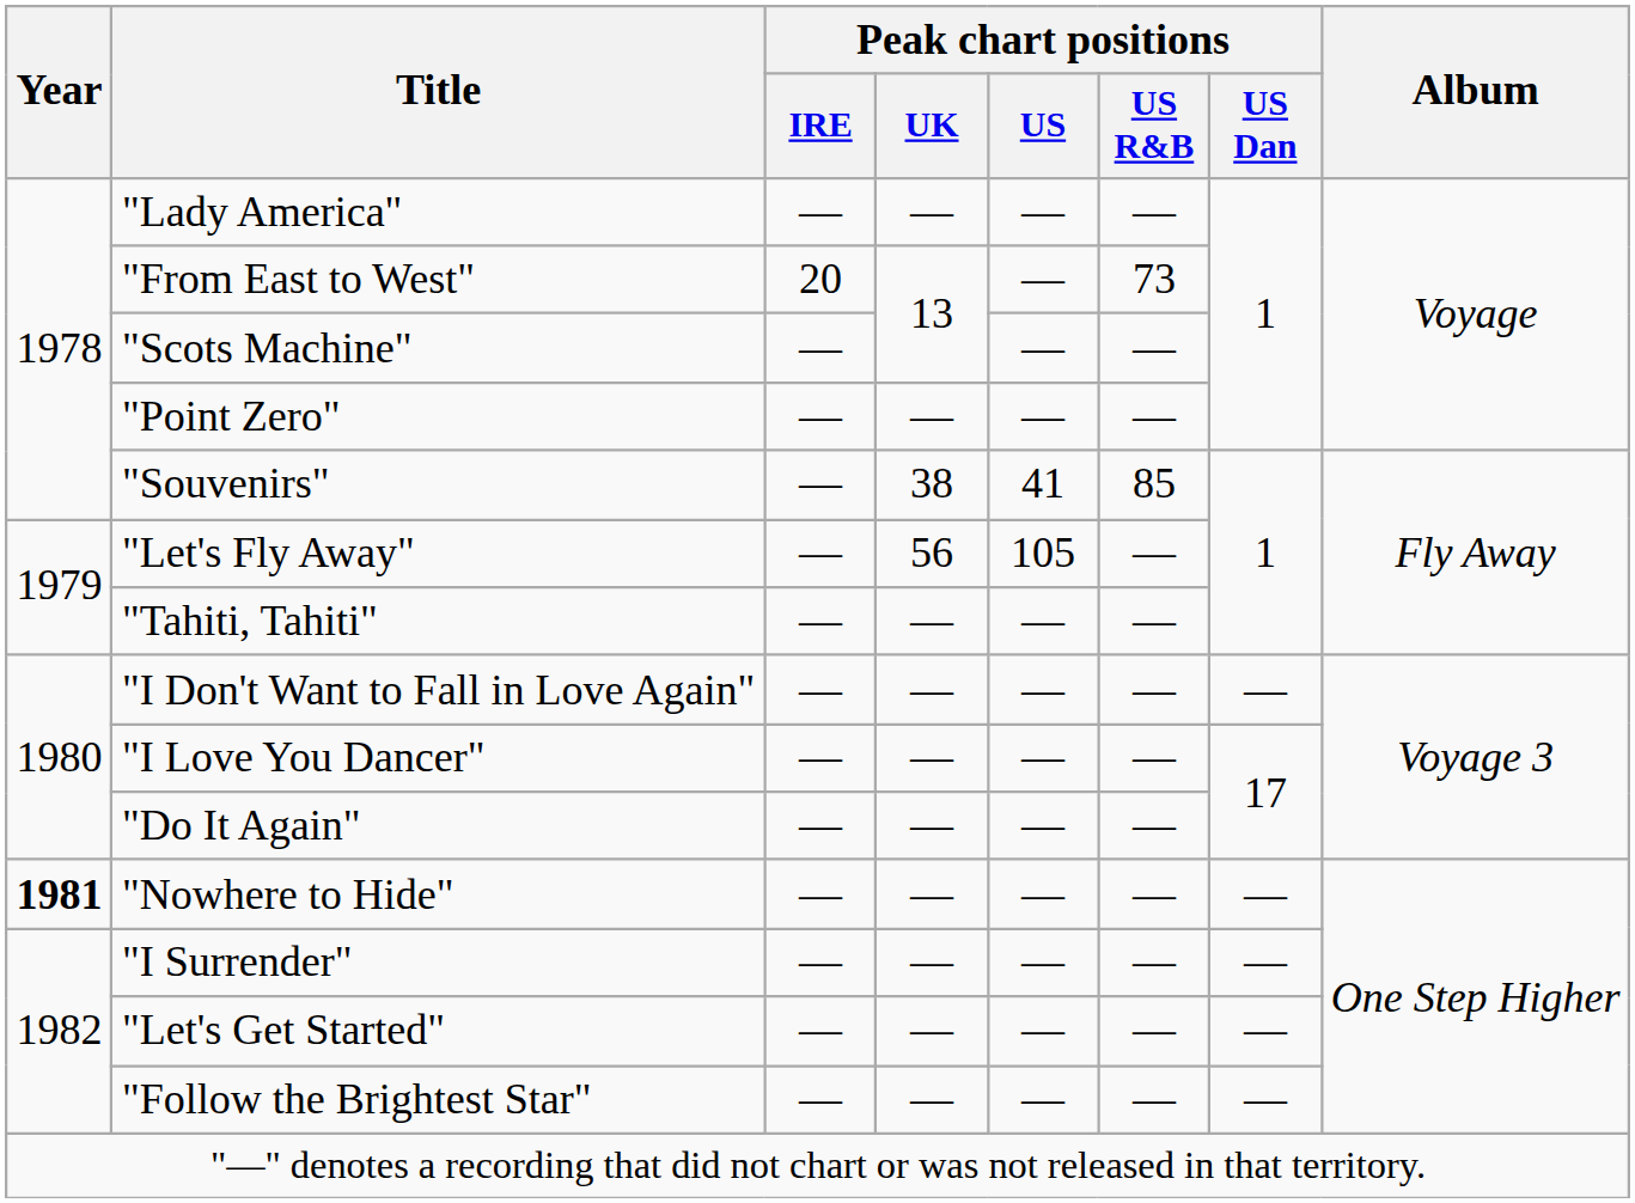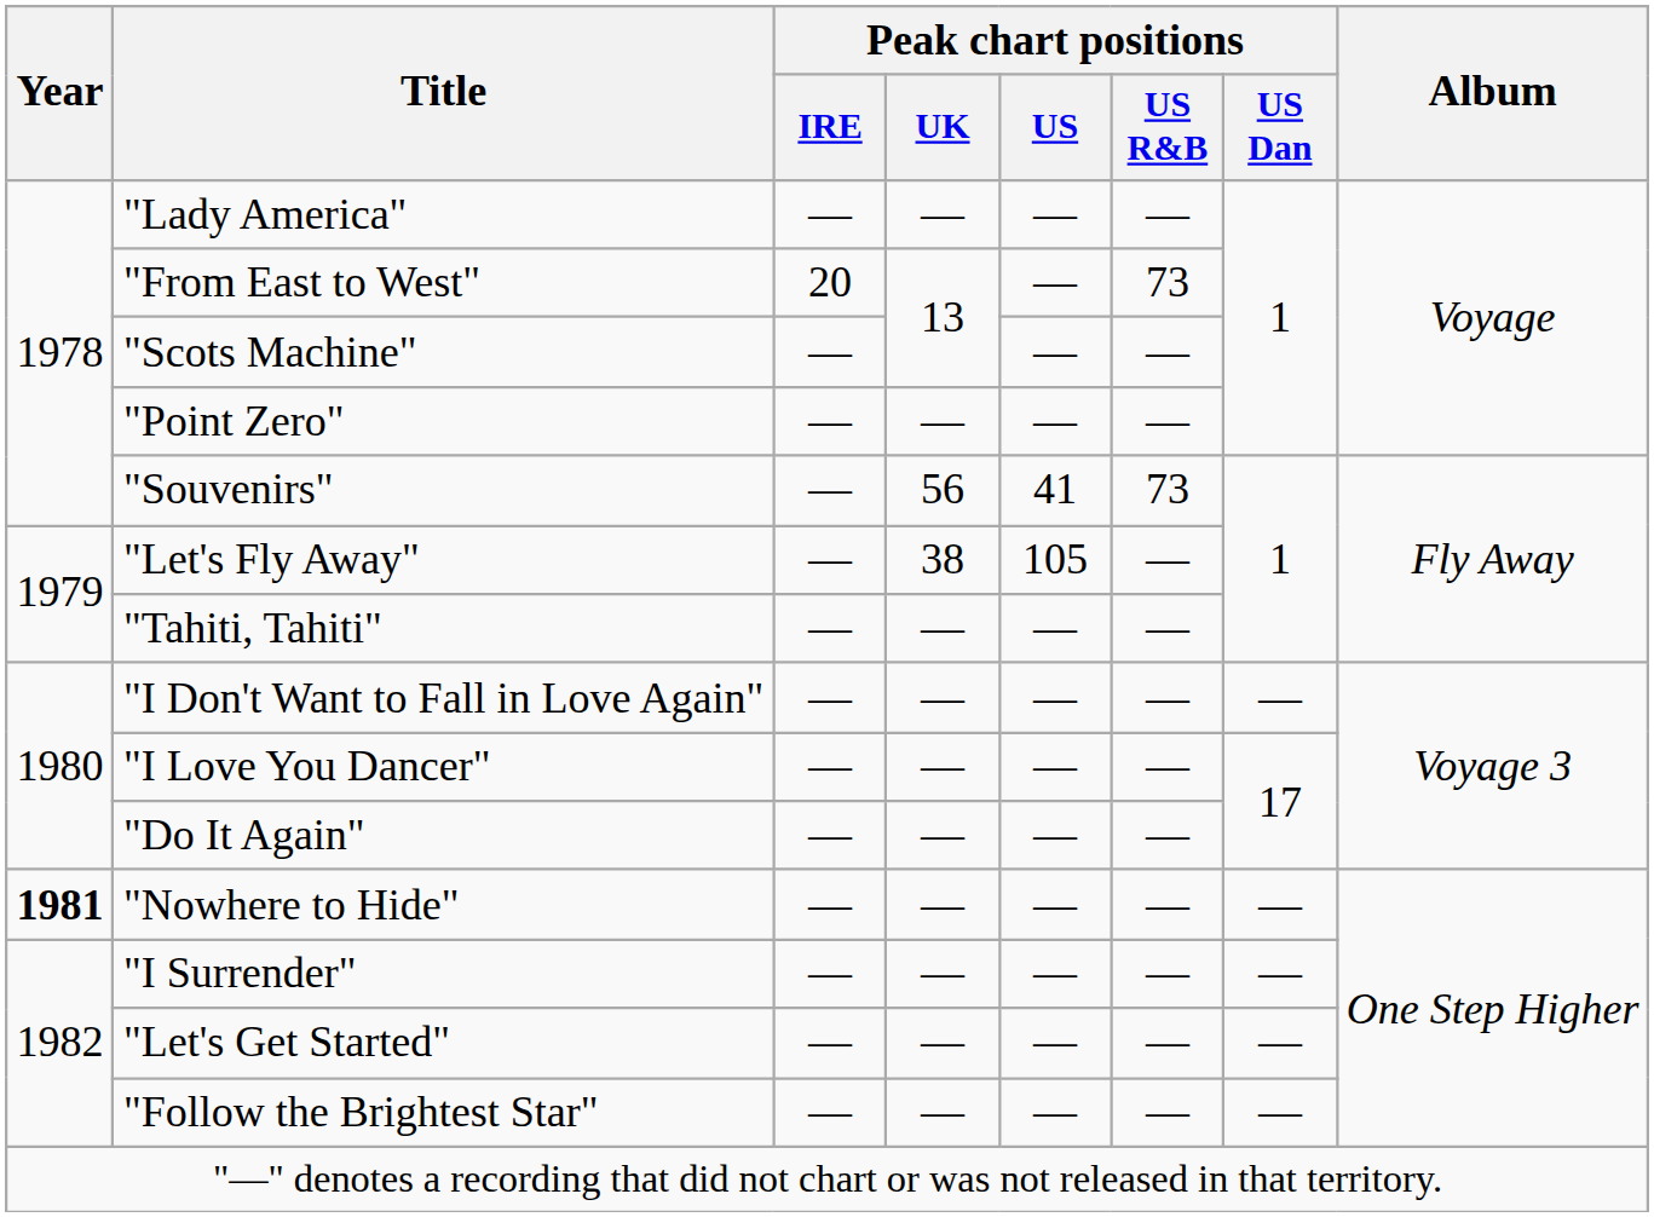 <table class="wikitable" style="text-align:center;">
 <tr>
 <th rowspan="2">Year</th>
 <th rowspan="2">Title</th>
 <th colspan="5">Peak chart positions</th>
 <th rowspan="2">Album</th>
 </tr>
 <tr style="font-size:smaller;">
 <th width="35"><a href='#'>IRE</a><br></th>
 <th width="35"><a href='#'>UK</a><br></th>
 <th width="35"><a href='#'>US</a><br></th>
 <th width="35"><a href='#'>US<br>R&B</a><br></th>
 <th width="35"><a href='#'>US<br>Dan</a><br></th>
 </tr>
 <tr>
 <td rowspan="5">1978</td>
 <td align="left">"Lady America"</td>
 <td>—</td>
 <td>—</td>
 <td>—</td>
 <td>—</td>
 <td rowspan="4">1</td>
 <td rowspan="4"><em>Voyage</em></td>
 </tr>
 <tr>
 <td align="left">"From East to West"</td>
 <td>20</td>
 <td rowspan="2">13</td>
 <td>—</td>
 <td>73</td>
 </tr>
 <tr>
 <td align="left">"Scots Machine"</td>
 <td>—</td>
 <td>—</td>
 <td>—</td>
 </tr>
 <tr>
 <td align="left">"Point Zero"</td>
 <td>—</td>
 <td>—</td>
 <td>—</td>
 <td>—</td>
 </tr>
 <tr>
 <td align="left">"Souvenirs"</td>
 <td>—</td>
-<td>38</td>
+<td>56</td>
 <td>41</td>
-<td>85</td>
+<td>73</td>
 <td rowspan="3">1</td>
 <td rowspan="3"><em>Fly Away</em></td>
 </tr>
 <tr>
 <td rowspan="2">1979</td>
 <td align="left">"Let's Fly Away"</td>
 <td>—</td>
-<td>56</td>
+<td>38</td>
 <td>105</td>
 <td>—</td>
 </tr>
 <tr>
 <td align="left">"Tahiti, Tahiti"</td>
 <td>—</td>
 <td>—</td>
 <td>—</td>
 <td>—</td>
 </tr>
 <tr>
 <td rowspan="3">1980</td>
 <td align="left">"I Don't Want to Fall in Love Again"</td>
 <td>—</td>
 <td>—</td>
 <td>—</td>
 <td>—</td>
 <td>—</td>
 <td rowspan="3"><em>Voyage 3</em></td>
 </tr>
 <tr>
 <td align="left">"I Love You Dancer"</td>
 <td>—</td>
 <td>—</td>
 <td>—</td>
 <td>—</td>
 <td rowspan="2">17</td>
 </tr>
 <tr>
 <td align="left">"Do It Again"</td>
 <td>—</td>
 <td>—</td>
 <td>—</td>
 <td>—</td>
 </tr>
 <tr>
 <td rowspan="1"><strong>1981</strong></td>
 <td align="left">"Nowhere to Hide"</td>
 <td>—</td>
 <td>—</td>
 <td>—</td>
 <td>—</td>
 <td>—</td>
 <td rowspan="4"><em>One Step Higher</em></td>
 </tr>
 <tr>
 <td rowspan="3">1982</td>
 <td align="left">"I Surrender"</td>
 <td>—</td>
 <td>—</td>
 <td>—</td>
 <td>—</td>
 <td>—</td>
 </tr>
 <tr>
 <td align="left">"Let's Get Started"</td>
 <td>—</td>
 <td>—</td>
 <td>—</td>
 <td>—</td>
 <td>—</td>
 </tr>
 <tr>
 <td align="left">"Follow the Brightest Star"</td>
 <td>—</td>
 <td>—</td>
 <td>—</td>
 <td>—</td>
 <td>—</td>
 </tr>
 <tr>
 <td colspan="15" style="font-size:90%">"—" denotes a recording that did not chart or was not released in that territory.</td>
 </tr>
 </table>
